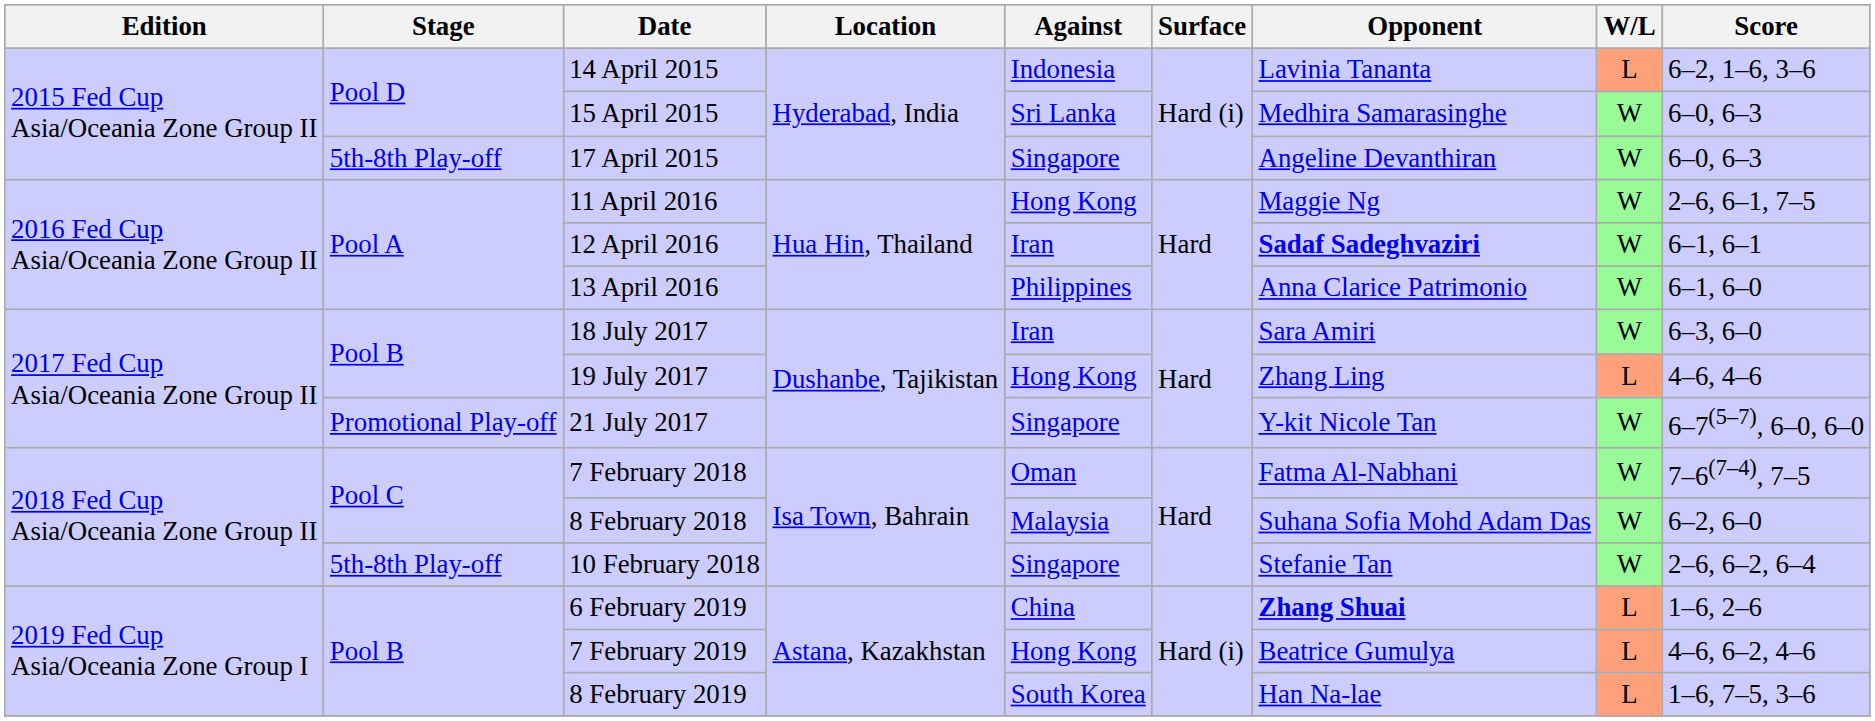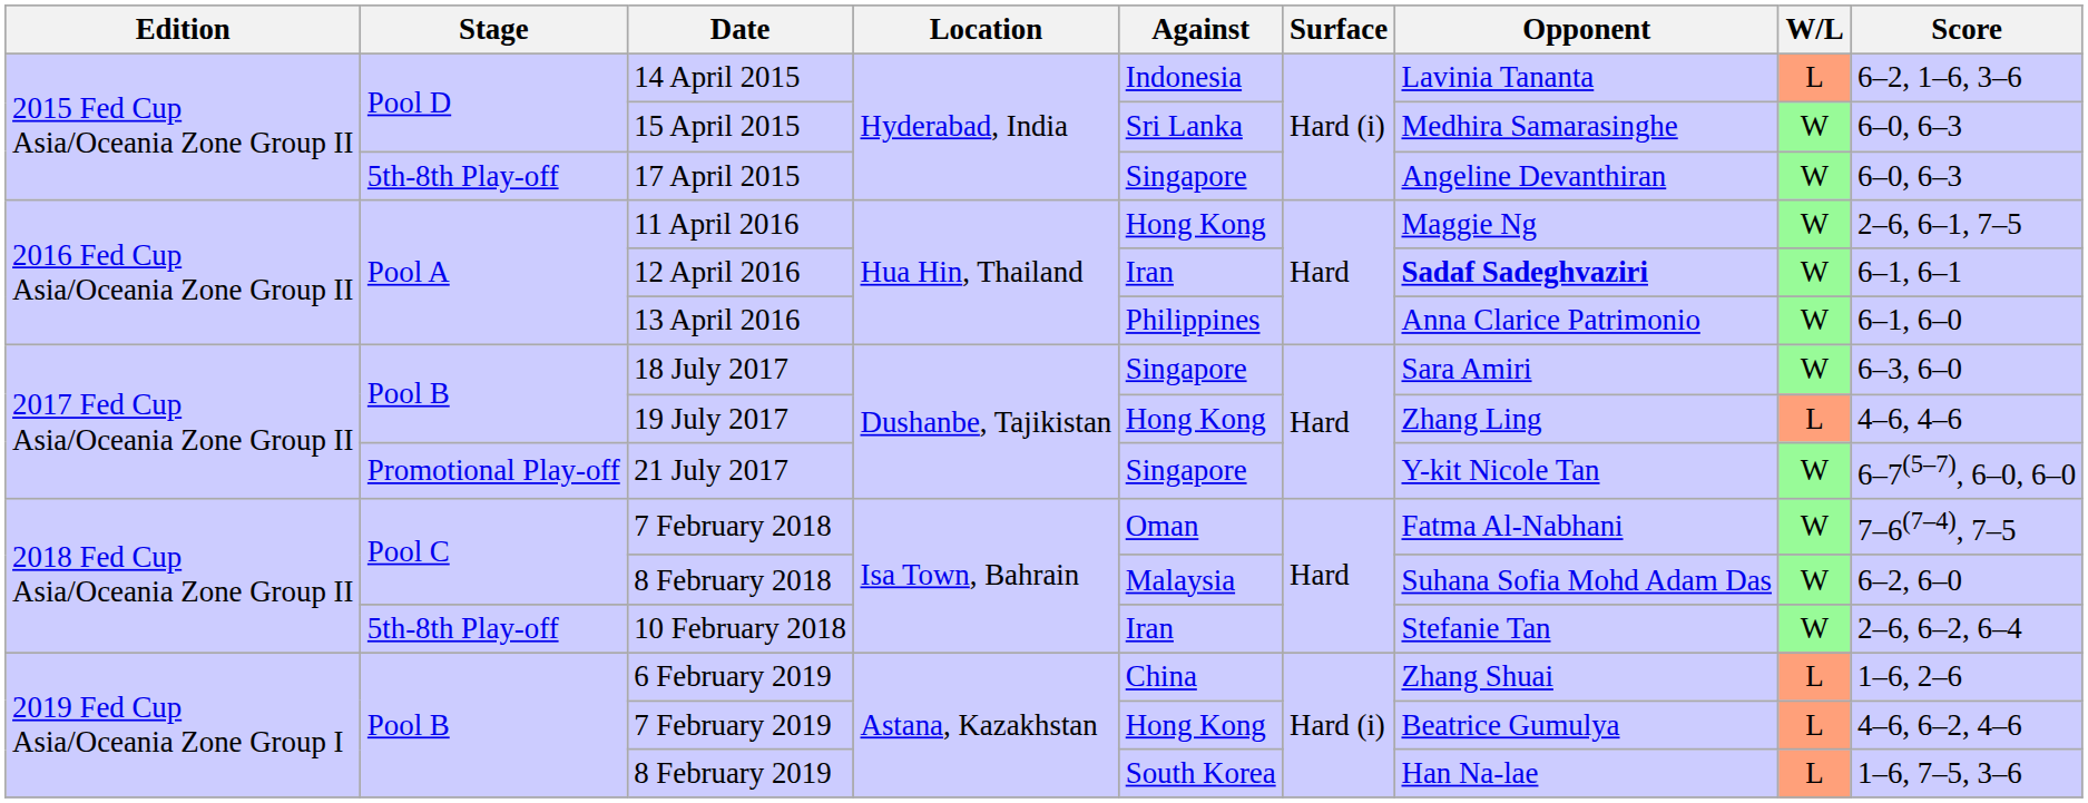 <table class=wikitable style=font-size:97%>
 <tr>
 <th>Edition</th>
 <th>Stage</th>
 <th>Date</th>
 <th>Location</th>
 <th>Against</th>
 <th>Surface</th>
 <th>Opponent</th>
 <th>W/L</th>
 <th>Score</th>
 </tr>
 <tr style="background:#CCCCFF;">
 <td rowspan=3><a href='#'>2015 Fed Cup</a> <br> Asia/Oceania Zone Group II</td>
 <td rowspan=2><a href='#'>Pool D</a></td>
 <td>14 April 2015</td>
 <td rowspan=3><a href='#'>Hyderabad</a>, India</td>
 <td> <a href='#'>Indonesia</a></td>
 <td rowspan=3>Hard (i)</td>
 <td><a href='#'>Lavinia Tananta</a></td>
 <td style="text-align:center; background:#ffa07a;">L</td>
 <td>6–2, 1–6, 3–6</td>
 </tr>
 <tr style="background:#CCCCFF;">
 <td>15 April 2015</td>
 <td> <a href='#'>Sri Lanka</a></td>
 <td><a href='#'>Medhira Samarasinghe</a></td>
 <td style="text-align:center; background:#98fb98;">W</td>
 <td>6–0, 6–3</td>
 </tr>
 <tr style="background:#CCCCFF;">
 <td><a href='#'>5th-8th Play-off</a></td>
 <td>17 April 2015</td>
 <td> <a href='#'>Singapore</a></td>
 <td><a href='#'>Angeline Devanthiran</a></td>
 <td style="text-align:center; background:#98fb98;">W</td>
 <td>6–0, 6–3</td>
 </tr>
 <tr style="background:#CCCCFF;">
 <td rowspan=3><a href='#'>2016 Fed Cup</a> <br> Asia/Oceania Zone Group II</td>
 <td rowspan=3><a href='#'>Pool A</a></td>
 <td>11 April 2016</td>
 <td rowspan=3><a href='#'>Hua Hin</a>, Thailand</td>
 <td> <a href='#'>Hong Kong</a></td>
 <td rowspan=3>Hard</td>
 <td><a href='#'>Maggie Ng</a></td>
 <td style="text-align:center; background:#98fb98;">W</td>
 <td>2–6, 6–1, 7–5</td>
 </tr>
 <tr style="background:#CCCCFF;">
 <td>12 April 2016</td>
 <td> <a href='#'>Iran</a></td>
 <td><strong><a href='#'>Sadaf Sadeghvaziri</a></strong></td>
 <td style="text-align:center; background:#98fb98;">W</td>
 <td>6–1, 6–1</td>
 </tr>
 <tr style="background:#CCCCFF;">
 <td>13 April 2016</td>
 <td> <a href='#'>Philippines</a></td>
 <td><a href='#'>Anna Clarice Patrimonio</a></td>
 <td style="text-align:center; background:#98fb98;">W</td>
 <td>6–1, 6–0</td>
 </tr>
 <tr style="background:#CCCCFF;">
 <td rowspan=3><a href='#'>2017 Fed Cup</a> <br> Asia/Oceania Zone Group II</td>
 <td rowspan=2><a href='#'>Pool B</a></td>
 <td>18 July 2017</td>
 <td rowspan=3><a href='#'>Dushanbe</a>, Tajikistan</td>
-<td> <a href='#'>Iran</a></td>
+<td> <a href='#'>Singapore</a></td>
 <td rowspan=3>Hard</td>
 <td><a href='#'>Sara Amiri</a></td>
 <td style="text-align:center; background:#98fb98;">W</td>
 <td>6–3, 6–0</td>
 </tr>
 <tr style="background:#CCCCFF;">
 <td>19 July 2017</td>
 <td> <a href='#'>Hong Kong</a></td>
 <td><a href='#'>Zhang Ling</a></td>
 <td style="text-align:center; background:#ffa07a;">L</td>
 <td>4–6, 4–6</td>
 </tr>
 <tr style="background:#CCCCFF;">
 <td><a href='#'>Promotional Play-off</a></td>
 <td>21 July 2017</td>
 <td> <a href='#'>Singapore</a></td>
 <td><a href='#'>Y-kit Nicole Tan</a></td>
 <td style="text-align:center; background:#98fb98;">W</td>
 <td>6–7<sup>(5–7)</sup>, 6–0, 6–0</td>
 </tr>
 <tr style="background:#CCCCFF;">
 <td rowspan=3><a href='#'>2018 Fed Cup</a> <br> Asia/Oceania Zone Group II</td>
 <td rowspan=2><a href='#'>Pool C</a></td>
 <td>7 February 2018</td>
 <td rowspan=3><a href='#'>Isa Town</a>, Bahrain</td>
 <td> <a href='#'>Oman</a></td>
 <td rowspan=3>Hard</td>
 <td><a href='#'>Fatma Al-Nabhani</a></td>
 <td style="text-align:center; background:#98fb98;">W</td>
 <td>7–6<sup>(7–4)</sup>, 7–5</td>
 </tr>
 <tr style="background:#CCCCFF;">
 <td>8 February 2018</td>
 <td> <a href='#'>Malaysia</a></td>
 <td><a href='#'>Suhana Sofia Mohd Adam Das</a></td>
 <td style="text-align:center; background:#98fb98;">W</td>
 <td>6–2, 6–0</td>
 </tr>
 <tr style="background:#CCCCFF;">
 <td><a href='#'>5th-8th Play-off</a></td>
 <td>10 February 2018</td>
-<td> <a href='#'>Singapore</a></td>
+<td> <a href='#'>Iran</a></td>
 <td><a href='#'>Stefanie Tan</a></td>
 <td style="text-align:center; background:#98fb98;">W</td>
 <td>2–6, 6–2, 6–4</td>
 </tr>
 <tr style="background:#CCCCFF;">
 <td rowspan=3><a href='#'>2019 Fed Cup</a> <br> Asia/Oceania Zone Group I</td>
 <td rowspan=3><a href='#'>Pool B</a></td>
 <td>6 February 2019</td>
 <td rowspan=3><a href='#'>Astana</a>, Kazakhstan</td>
 <td> <a href='#'>China</a></td>
 <td rowspan=3>Hard (i)</td>
-<td><strong><a href='#'>Zhang Shuai</a></strong></td>
+<td><a href='#'>Zhang Shuai</a></td>
 <td style="text-align:center; background:#ffa07a;">L</td>
 <td>1–6, 2–6</td>
 </tr>
 <tr style="background:#CCCCFF;">
 <td>7 February 2019</td>
 <td> <a href='#'>Hong Kong</a></td>
 <td><a href='#'>Beatrice Gumulya</a></td>
 <td style="text-align:center; background:#ffa07a;">L</td>
 <td>4–6, 6–2, 4–6</td>
 </tr>
 <tr style="background:#CCCCFF;">
 <td>8 February 2019</td>
 <td> <a href='#'>South Korea</a></td>
 <td><a href='#'>Han Na-lae</a></td>
 <td style="text-align:center; background:#ffa07a;">L</td>
 <td>1–6, 7–5, 3–6</td>
 </tr>
 </table>
